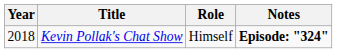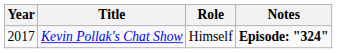 <table class="wikitable sortable">
 <tr>
 <th>Year</th>
 <th>Title</th>
 <th>Role</th>
 <th class="unsortable">Notes</th>
 </tr>
 <tr>
-<td>2018</td>
+<td>2017</td>
 <td><em><a href='#'>Kevin Pollak's Chat Show</a></em></td>
 <td>Himself</td>
 <td><strong>Episode: "324"</strong></td>
 </tr>
 </table>
